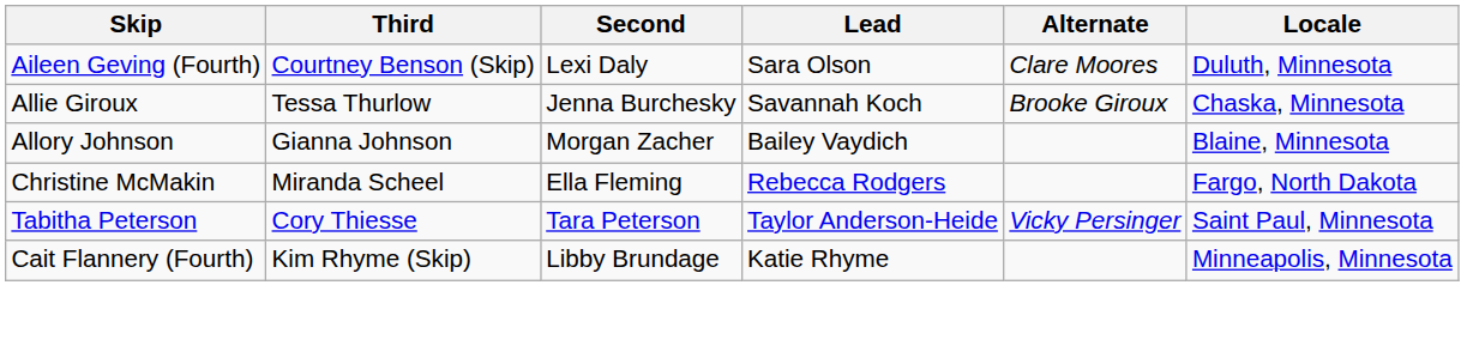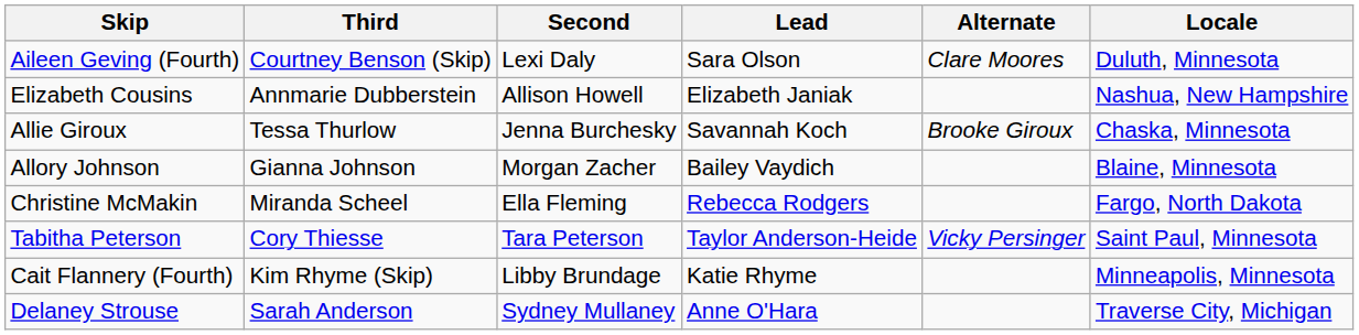 <table class="wikitable">
 <tr>
 <th scope="col">Skip</th>
 <th scope="col">Third</th>
 <th scope="col">Second</th>
 <th scope="col">Lead</th>
 <th scope="col">Alternate</th>
 <th scope="col">Locale</th>
 </tr>
 <tr>
 <td><a href='#'>Aileen Geving</a> (Fourth)</td>
 <td><a href='#'>Courtney Benson</a> (Skip)</td>
 <td>Lexi Daly</td>
 <td>Sara Olson</td>
 <td><em>Clare Moores</em></td>
 <td> <a href='#'>Duluth</a>, <a href='#'>Minnesota</a></td>
+</tr>
+<tr>
+<td>Elizabeth Cousins</td>
+<td>Annmarie Dubberstein</td>
+<td>Allison Howell</td>
+<td>Elizabeth Janiak</td>
+<td></td>
+<td> <a href='#'>Nashua</a>, <a href='#'>New Hampshire</a></td>
 </tr>
 <tr>
 <td>Allie Giroux</td>
 <td>Tessa Thurlow</td>
 <td>Jenna Burchesky</td>
 <td>Savannah Koch</td>
 <td><em>Brooke Giroux</em></td>
 <td> <a href='#'>Chaska</a>, <a href='#'>Minnesota</a></td>
 </tr>
 <tr>
 <td>Allory Johnson</td>
 <td>Gianna Johnson</td>
 <td>Morgan Zacher</td>
 <td>Bailey Vaydich</td>
 <td></td>
 <td> <a href='#'>Blaine</a>, <a href='#'>Minnesota</a></td>
 </tr>
 <tr>
 <td>Christine McMakin</td>
 <td>Miranda Scheel</td>
 <td>Ella Fleming</td>
 <td><a href='#'>Rebecca Rodgers</a></td>
 <td></td>
 <td> <a href='#'>Fargo</a>, <a href='#'>North Dakota</a></td>
 </tr>
 <tr>
 <td><a href='#'>Tabitha Peterson</a></td>
 <td><a href='#'>Cory Thiesse</a></td>
 <td><a href='#'>Tara Peterson</a></td>
 <td><a href='#'>Taylor Anderson-Heide</a></td>
 <td><em><a href='#'>Vicky Persinger</a></em></td>
 <td> <a href='#'>Saint Paul</a>, <a href='#'>Minnesota</a></td>
 </tr>
 <tr>
 <td>Cait Flannery (Fourth)</td>
 <td>Kim Rhyme (Skip)</td>
 <td>Libby Brundage</td>
 <td>Katie Rhyme</td>
 <td></td>
 <td> <a href='#'>Minneapolis</a>, <a href='#'>Minnesota</a></td>
 </tr>
+<tr>
+<td><a href='#'>Delaney Strouse</a></td>
+<td><a href='#'>Sarah Anderson</a></td>
+<td><a href='#'>Sydney Mullaney</a></td>
+<td><a href='#'>Anne O'Hara</a></td>
+<td></td>
+<td> <a href='#'>Traverse City</a>, <a href='#'>Michigan</a></td>
+</tr>
 </table>
